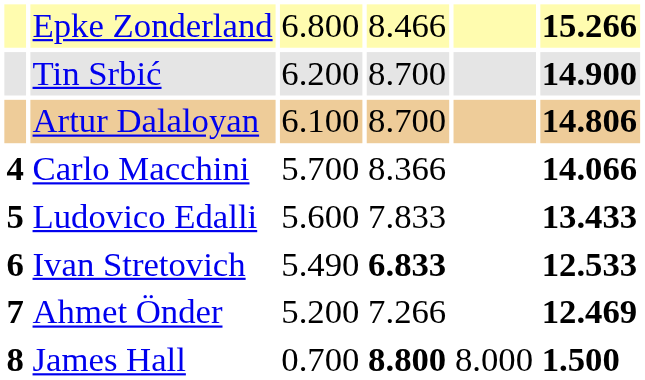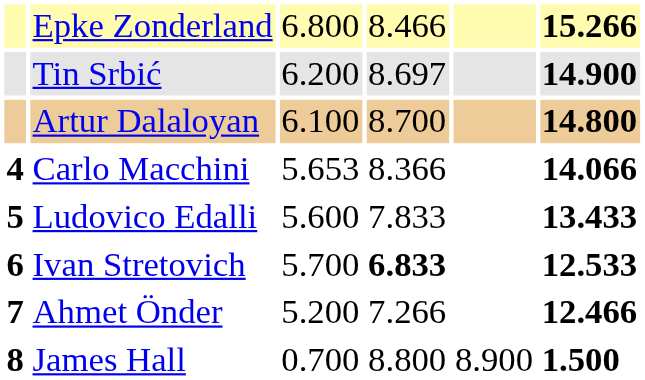 <table>
 <tr style="background:#fffcaf;">
 <th scope=row style="text-align:center"></th>
 <td style="text-align:left"> <a href='#'>Epke Zonderland</a></td>
 <td>6.800</td>
 <td>8.466</td>
 <td></td>
 <td><strong>15.266</strong></td>
 </tr>
 <tr style="background:#e5e5e5;">
 <th scope=row style="text-align:center"></th>
 <td style="text-align:left"> <a href='#'>Tin Srbić</a></td>
 <td>6.200</td>
-<td>8.700</td>
+<td>8.697</td>
 <td></td>
 <td><strong>14.900</strong></td>
 </tr>
 <tr style="background:#ec9;">
 <th scope=row style="text-align:center"></th>
 <td style="text-align:left"> <a href='#'>Artur Dalaloyan</a></td>
 <td>6.100</td>
 <td>8.700</td>
 <td></td>
-<td><strong>14.806</strong></td>
+<td><strong>14.800</strong></td>
 </tr>
 <tr>
 <th scope=row style="text-align:center">4</th>
 <td style="text-align:left"> <a href='#'>Carlo Macchini</a></td>
-<td>5.700</td>
+<td>5.653</td>
 <td>8.366</td>
 <td></td>
 <td><strong>14.066</strong></td>
 </tr>
 <tr>
 <th scope=row style="text-align:center">5</th>
 <td style="text-align:left"> <a href='#'>Ludovico Edalli</a></td>
 <td>5.600</td>
 <td>7.833</td>
 <td></td>
 <td><strong>13.433</strong></td>
 </tr>
 <tr>
 <th scope=row style="text-align:center">6</th>
 <td style="text-align:left"> <a href='#'>Ivan Stretovich</a></td>
-<td>5.490</td>
+<td>5.700</td>
 <td><strong>6.833</strong></td>
 <td></td>
 <td><strong>12.533</strong></td>
 </tr>
 <tr>
 <th scope=row style="text-align:center">7</th>
 <td style="text-align:left"> <a href='#'>Ahmet Önder</a></td>
 <td>5.200</td>
 <td>7.266</td>
 <td></td>
-<td><strong>12.469</strong></td>
+<td><strong>12.466</strong></td>
 </tr>
 <tr>
 <th scope=row style="text-align:center">8</th>
 <td style="text-align:left"> <a href='#'>James Hall</a></td>
 <td>0.700</td>
-<td><strong>8.800</strong></td>
-<td>8.000</td>
+<td>8.800</td>
+<td>8.900</td>
 <td><strong>1.500</strong></td>
 </tr>
 </table>
